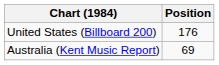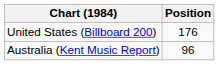 <table class="wikitable">
 <tr>
 <th>Chart (1984)</th>
 <th>Position</th>
 </tr>
 <tr>
 <td>United States (<a href='#'>Billboard 200</a>)</td>
 <td align="center">176</td>
 </tr>
 <tr>
 <td>Australia (<a href='#'>Kent Music Report</a>)</td>
-<td align="center">69</td>
+<td align="center">96</td>
 </tr>
 </table>
